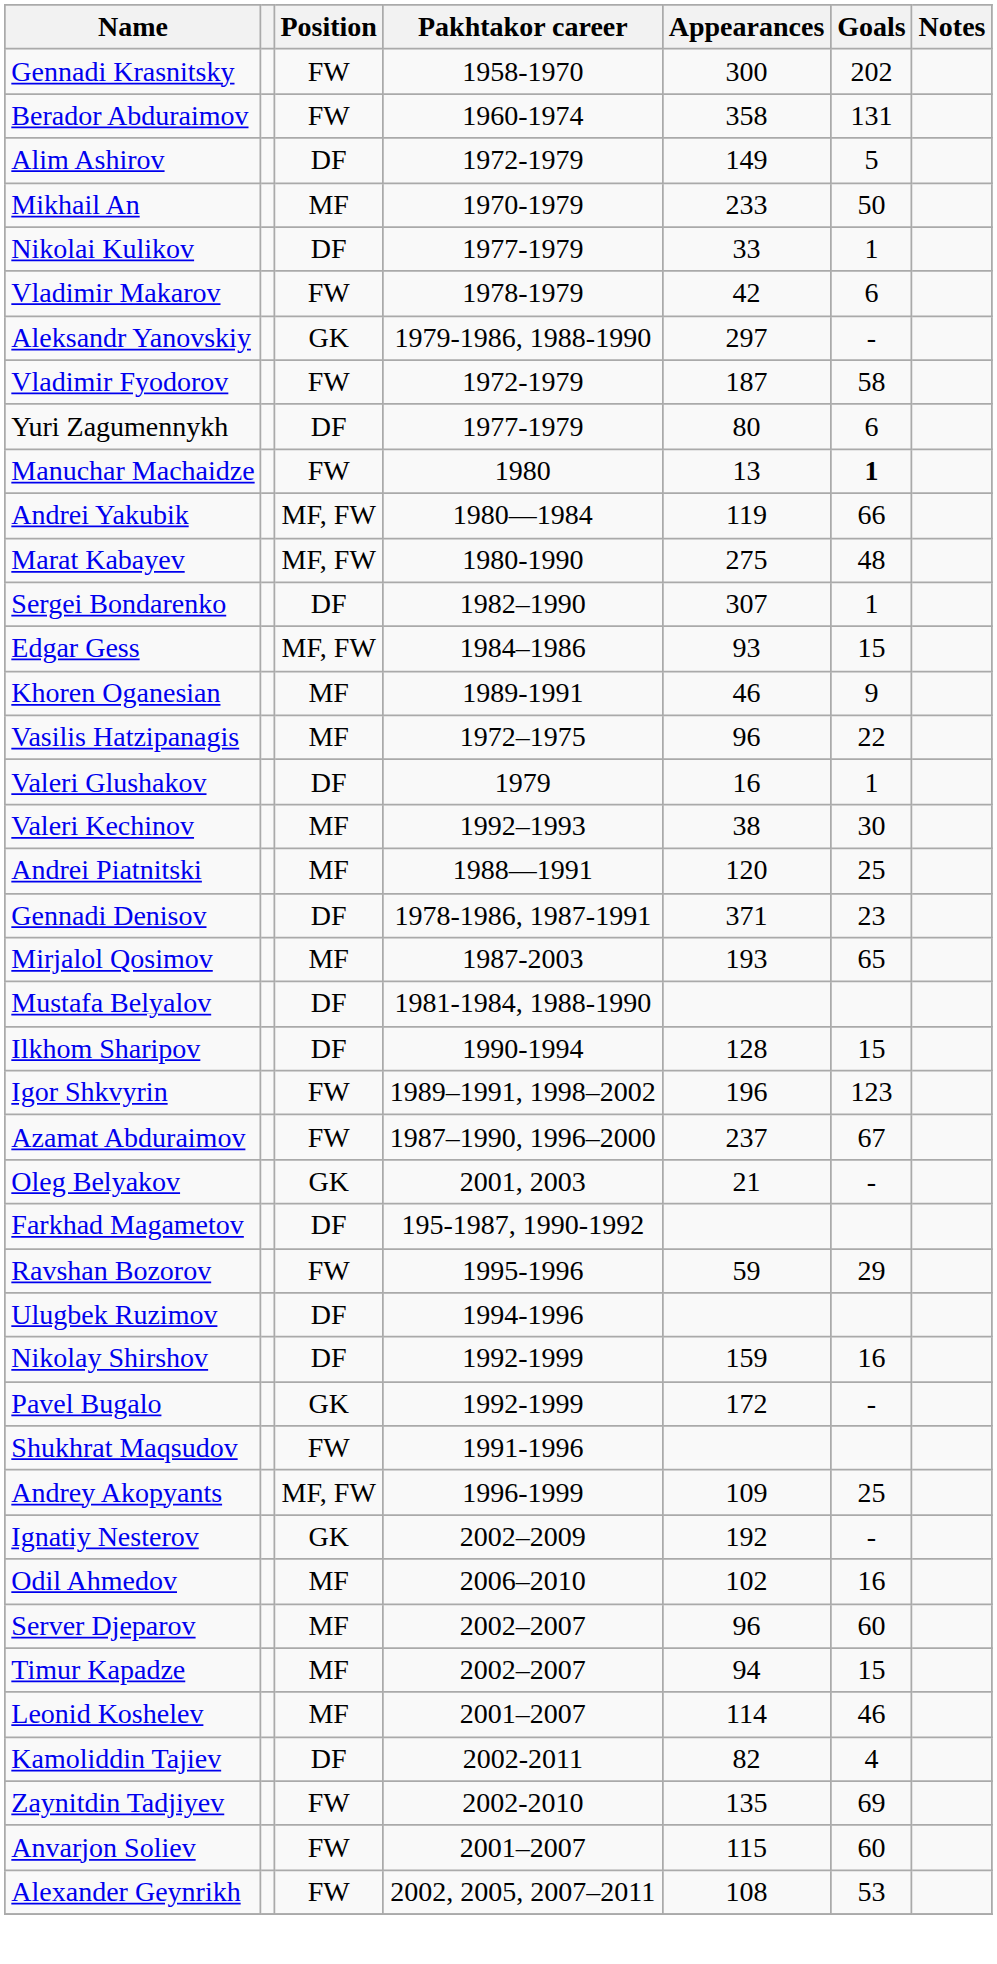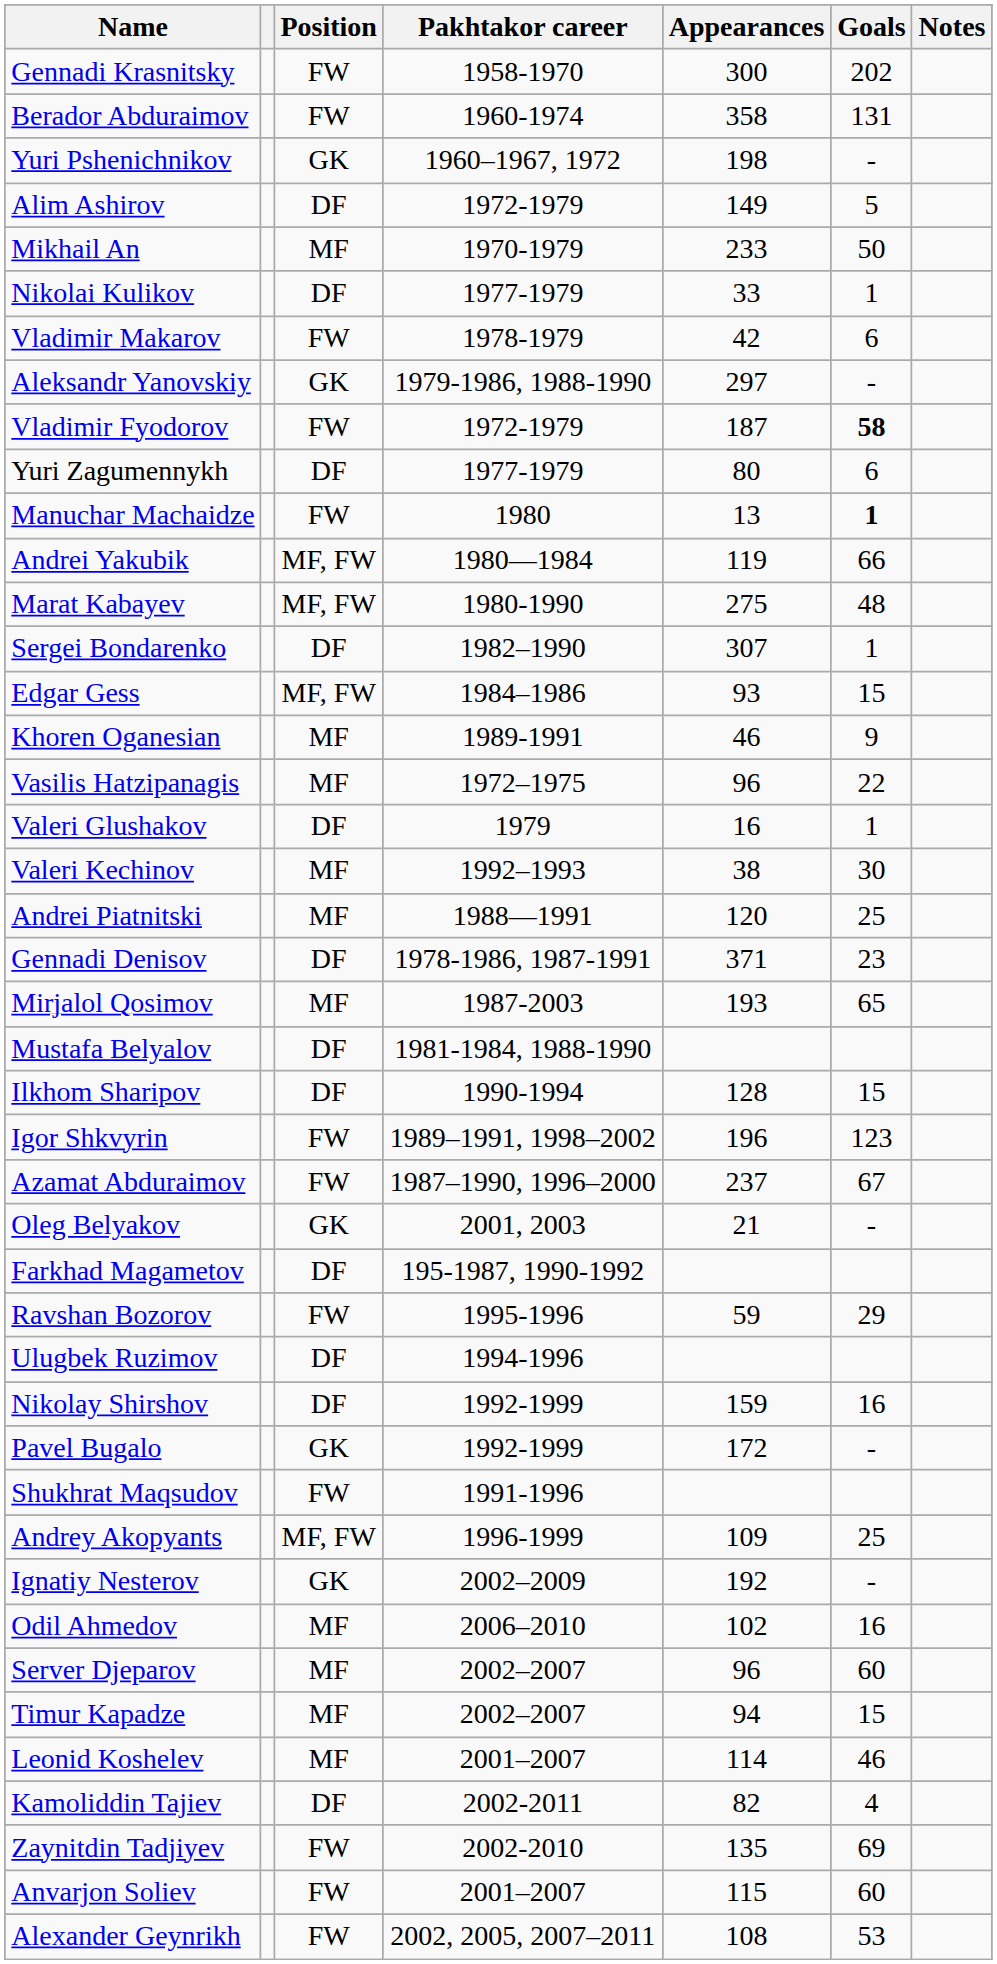 <table class="wikitable sortable" style="text-align:center;">
 <tr>
 <th>Name</th>
 <th></th>
 <th>Position</th>
 <th>Pakhtakor career</th>
 <th>Appearances</th>
 <th>Goals</th>
 <th class="unsortable">Notes</th>
 </tr>
 <tr>
 <td align="left"><a href='#'>Gennadi Krasnitsky</a></td>
 <td></td>
 <td>FW</td>
 <td>1958-1970</td>
 <td>300</td>
 <td>202</td>
 <td></td>
 </tr>
 <tr>
 <td align="left"><a href='#'>Berador Abduraimov</a></td>
 <td></td>
 <td>FW</td>
 <td>1960-1974</td>
 <td>358</td>
 <td>131</td>
+<td></td>
+</tr>
+<tr>
+<td align="left"><a href='#'>Yuri Pshenichnikov</a></td>
+<td></td>
+<td>GK</td>
+<td>1960–1967, 1972</td>
+<td>198</td>
+<td>-</td>
 <td></td>
 </tr>
 <tr>
 <td align="left"><a href='#'>Alim Ashirov</a></td>
 <td></td>
 <td>DF</td>
 <td>1972-1979</td>
 <td>149</td>
 <td>5</td>
 <td></td>
 </tr>
 <tr>
 <td align="left"><a href='#'>Mikhail An</a></td>
 <td></td>
 <td>MF</td>
 <td>1970-1979</td>
 <td>233</td>
 <td>50</td>
 <td></td>
 </tr>
 <tr>
 <td align="left"><a href='#'>Nikolai Kulikov</a></td>
 <td></td>
 <td>DF</td>
 <td>1977-1979</td>
 <td>33</td>
 <td>1</td>
 <td></td>
 </tr>
 <tr>
 <td align="left"><a href='#'>Vladimir Makarov</a></td>
 <td></td>
 <td>FW</td>
 <td>1978-1979</td>
 <td>42</td>
 <td>6</td>
 <td></td>
 </tr>
 <tr>
 <td align="left"><a href='#'>Aleksandr Yanovskiy</a></td>
 <td></td>
 <td>GK</td>
 <td>1979-1986, 1988-1990</td>
 <td>297</td>
 <td>-</td>
 <td></td>
 </tr>
 <tr>
 <td align="left"><a href='#'>Vladimir Fyodorov</a></td>
 <td></td>
 <td>FW</td>
 <td>1972-1979</td>
 <td>187</td>
-<td>58</td>
+<td><strong>58</strong></td>
 <td></td>
 </tr>
 <tr>
 <td align="left">Yuri Zagumennykh</td>
 <td></td>
 <td>DF</td>
 <td>1977-1979</td>
 <td>80</td>
 <td>6</td>
 <td></td>
 </tr>
 <tr>
 <td align="left"><a href='#'>Manuchar Machaidze</a></td>
 <td></td>
 <td>FW</td>
 <td>1980</td>
 <td>13</td>
 <td><strong>1</strong></td>
 <td></td>
 </tr>
 <tr>
 <td align="left"><a href='#'>Andrei Yakubik</a></td>
 <td></td>
 <td>MF, FW</td>
 <td>1980—1984</td>
 <td>119</td>
 <td>66</td>
 <td></td>
 </tr>
 <tr>
 <td align="left"><a href='#'>Marat Kabayev</a></td>
 <td></td>
 <td>MF, FW</td>
 <td>1980-1990</td>
 <td>275</td>
 <td>48</td>
 <td></td>
 </tr>
 <tr>
 <td align="left"><a href='#'>Sergei Bondarenko</a></td>
 <td></td>
 <td>DF</td>
 <td>1982–1990</td>
 <td>307</td>
 <td>1</td>
 <td></td>
 </tr>
 <tr>
 <td align="left"><a href='#'>Edgar Gess</a></td>
 <td></td>
 <td>MF, FW</td>
 <td>1984–1986</td>
 <td>93</td>
 <td>15</td>
 <td></td>
 </tr>
 <tr>
 <td align="left"><a href='#'>Khoren Oganesian</a></td>
 <td></td>
 <td>MF</td>
 <td>1989-1991</td>
 <td>46</td>
 <td>9</td>
 <td></td>
 </tr>
 <tr>
 <td align="left"><a href='#'>Vasilis Hatzipanagis</a></td>
 <td></td>
 <td>MF</td>
 <td>1972–1975</td>
 <td>96</td>
 <td>22</td>
 <td></td>
 </tr>
 <tr>
 <td align="left"><a href='#'>Valeri Glushakov</a></td>
 <td></td>
 <td>DF</td>
 <td>1979</td>
 <td>16</td>
 <td>1</td>
 <td></td>
 </tr>
 <tr>
 <td align="left"><a href='#'>Valeri Kechinov</a></td>
 <td></td>
 <td>MF</td>
 <td>1992–1993</td>
 <td>38</td>
 <td>30</td>
 <td></td>
 </tr>
 <tr>
 <td align="left"><a href='#'>Andrei Piatnitski</a></td>
 <td></td>
 <td>MF</td>
 <td>1988—1991</td>
 <td>120</td>
 <td>25</td>
 <td></td>
 </tr>
 <tr>
 <td align="left"><a href='#'>Gennadi Denisov</a></td>
 <td></td>
 <td>DF</td>
 <td>1978-1986, 1987-1991</td>
 <td>371</td>
 <td>23</td>
 <td></td>
 </tr>
 <tr>
 <td align="left"><a href='#'>Mirjalol Qosimov</a></td>
 <td></td>
 <td>MF</td>
 <td>1987-2003</td>
 <td>193</td>
 <td>65</td>
 <td></td>
 </tr>
 <tr>
 <td align="left"><a href='#'>Mustafa Belyalov</a></td>
 <td></td>
 <td>DF</td>
 <td>1981-1984, 1988-1990</td>
 <td></td>
 <td></td>
 <td></td>
 </tr>
 <tr>
 <td align="left"><a href='#'>Ilkhom Sharipov</a></td>
 <td></td>
 <td>DF</td>
 <td>1990-1994</td>
 <td>128</td>
 <td>15</td>
 <td></td>
 </tr>
 <tr>
 <td align="left"><a href='#'>Igor Shkvyrin</a></td>
 <td></td>
 <td>FW</td>
 <td>1989–1991, 1998–2002</td>
 <td>196</td>
 <td>123</td>
 <td></td>
 </tr>
 <tr>
 <td align="left"><a href='#'>Azamat Abduraimov</a></td>
 <td></td>
 <td>FW</td>
 <td>1987–1990, 1996–2000</td>
 <td>237</td>
 <td>67</td>
 <td></td>
 </tr>
 <tr>
 <td align="left"><a href='#'>Oleg Belyakov</a></td>
 <td></td>
 <td>GK</td>
 <td>2001, 2003</td>
 <td>21</td>
 <td>-</td>
 <td></td>
 </tr>
 <tr>
 <td align="left"><a href='#'>Farkhad Magametov</a></td>
 <td></td>
 <td>DF</td>
 <td>195-1987, 1990-1992</td>
 <td></td>
 <td></td>
 <td></td>
 </tr>
 <tr>
 <td align="left"><a href='#'>Ravshan Bozorov</a></td>
 <td></td>
 <td>FW</td>
 <td>1995-1996</td>
 <td>59</td>
 <td>29</td>
 <td></td>
 </tr>
 <tr>
 <td align="left"><a href='#'>Ulugbek Ruzimov</a></td>
 <td></td>
 <td>DF</td>
 <td>1994-1996</td>
 <td></td>
 <td></td>
 <td></td>
 </tr>
 <tr>
 <td align="left"><a href='#'>Nikolay Shirshov</a></td>
 <td></td>
 <td>DF</td>
 <td>1992-1999</td>
 <td>159</td>
 <td>16</td>
 <td></td>
 </tr>
 <tr>
 <td align="left"><a href='#'>Pavel Bugalo</a></td>
 <td></td>
 <td>GK</td>
 <td>1992-1999</td>
 <td>172</td>
 <td>-</td>
 <td></td>
 </tr>
 <tr>
 <td align="left"><a href='#'>Shukhrat Maqsudov</a></td>
 <td></td>
 <td>FW</td>
 <td>1991-1996</td>
 <td></td>
 <td></td>
 <td></td>
 </tr>
 <tr>
 <td align="left"><a href='#'>Andrey Akopyants</a></td>
 <td></td>
 <td>MF, FW</td>
 <td>1996-1999</td>
 <td>109</td>
 <td>25</td>
 <td></td>
 </tr>
 <tr>
 <td align="left"><a href='#'>Ignatiy Nesterov</a></td>
 <td></td>
 <td>GK</td>
 <td>2002–2009</td>
 <td>192</td>
 <td>-</td>
 <td></td>
 </tr>
 <tr>
 <td align="left"><a href='#'>Odil Ahmedov</a></td>
 <td></td>
 <td>MF</td>
 <td>2006–2010</td>
 <td>102</td>
 <td>16</td>
 <td></td>
 </tr>
 <tr>
 <td align="left"><a href='#'>Server Djeparov</a></td>
 <td></td>
 <td>MF</td>
 <td>2002–2007</td>
 <td>96</td>
 <td>60</td>
 <td></td>
 </tr>
 <tr>
 <td align="left"><a href='#'>Timur Kapadze</a></td>
 <td></td>
 <td>MF</td>
 <td>2002–2007</td>
 <td>94</td>
 <td>15</td>
 <td></td>
 </tr>
 <tr>
 <td align="left"><a href='#'>Leonid Koshelev</a></td>
 <td></td>
 <td>MF</td>
 <td>2001–2007</td>
 <td>114</td>
 <td>46</td>
 <td></td>
 </tr>
 <tr>
 <td align="left"><a href='#'>Kamoliddin Tajiev</a></td>
 <td></td>
 <td>DF</td>
 <td>2002-2011</td>
 <td>82</td>
 <td>4</td>
 <td></td>
 </tr>
 <tr>
 <td align="left"><a href='#'>Zaynitdin Tadjiyev</a></td>
 <td></td>
 <td>FW</td>
 <td>2002-2010</td>
 <td>135</td>
 <td>69</td>
 <td></td>
 </tr>
 <tr>
 <td align="left"><a href='#'>Anvarjon Soliev</a></td>
 <td></td>
 <td>FW</td>
 <td>2001–2007</td>
 <td>115</td>
 <td>60</td>
 <td></td>
 </tr>
 <tr>
 <td align="left"><a href='#'>Alexander Geynrikh</a></td>
 <td></td>
 <td>FW</td>
 <td>2002, 2005, 2007–2011</td>
 <td>108</td>
 <td>53</td>
 <td></td>
 </tr>
 <tr>
 </tr>
 </table>
